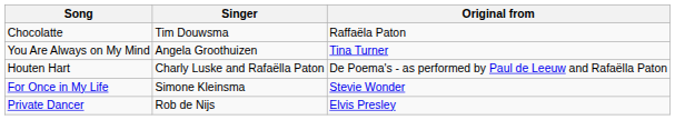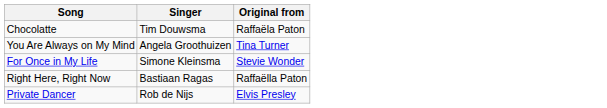 <table class="wikitable">
 <tr>
 <th>Song</th>
 <th>Singer</th>
 <th>Original from</th>
 </tr>
 <tr>
 <td>Chocolatte</td>
 <td>Tim Douwsma</td>
 <td>Raffaëla Paton</td>
 </tr>
 <tr>
 <td>You Are Always on My Mind</td>
 <td>Angela Groothuizen</td>
 <td><a href='#'>Tina Turner</a></td>
 </tr>
 <tr>
-<td>Houten Hart</td>
-<td>Charly Luske and Rafaëlla Paton</td>
-<td>De Poema's - as performed by <a href='#'>Paul de Leeuw</a> and Rafaëlla Paton</td>
-</tr>
-<tr>
 <td><a href='#'>For Once in My Life</a></td>
 <td>Simone Kleinsma</td>
 <td><a href='#'>Stevie Wonder</a></td>
+</tr>
+<tr>
+<td>Right Here, Right Now</td>
+<td>Bastiaan Ragas</td>
+<td>Raffaëlla Paton</td>
 </tr>
 <tr>
 <td><a href='#'>Private Dancer</a></td>
 <td>Rob de Nijs</td>
 <td><a href='#'>Elvis Presley</a></td>
 </tr>
 </table>
